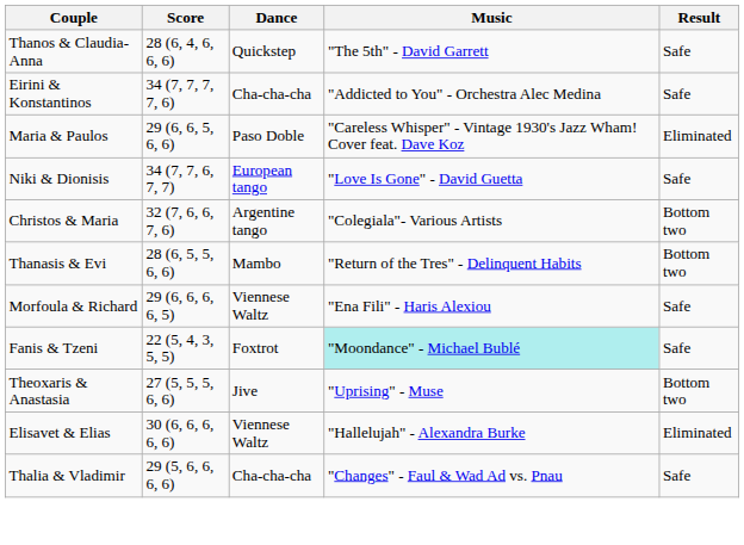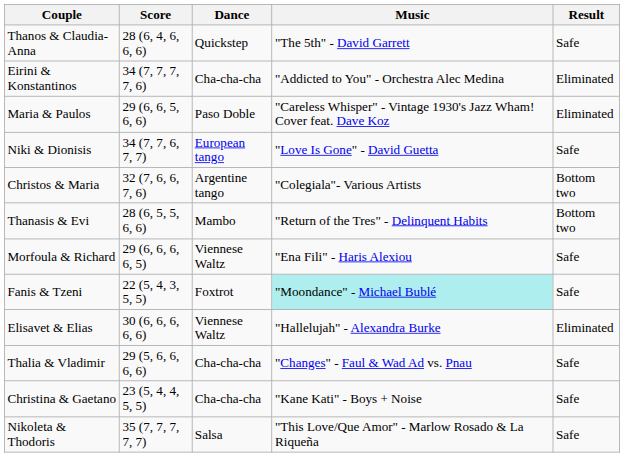 <table class="wikitable sortable" style="width:85%;">
 <tr>
 <th>Couple</th>
 <th>Score</th>
 <th>Dance</th>
 <th>Music</th>
 <th>Result</th>
 </tr>
 <tr>
 <td>Thanos & Claudia-Anna</td>
 <td>28 (6, 4, 6, 6, 6)</td>
 <td>Quickstep</td>
 <td>"The 5th" - <a href='#'>David Garrett</a></td>
 <td>Safe</td>
 </tr>
 <tr>
 <td>Eirini & Konstantinos</td>
 <td>34 (7, 7, 7, 7, 6)</td>
 <td>Cha-cha-cha</td>
 <td>"Addicted to You" - Orchestra Alec Medina</td>
-<td>Safe</td>
+<td>Eliminated</td>
 </tr>
 <tr>
 <td>Maria & Paulos</td>
 <td>29 (6, 6, 5, 6, 6)</td>
 <td>Paso Doble</td>
 <td>"Careless Whisper" - Vintage 1930's Jazz Wham! Cover feat. <a href='#'>Dave Koz</a></td>
 <td>Eliminated</td>
 </tr>
 <tr>
 <td>Niki & Dionisis</td>
 <td>34 (7, 7, 6, 7, 7)</td>
 <td><a href='#'>European tango</a></td>
 <td>"<a href='#'>Love Is Gone</a>" - <a href='#'>David Guetta</a></td>
 <td>Safe</td>
 </tr>
 <tr>
 <td>Christos & Maria</td>
 <td>32 (7, 6, 6, 7, 6)</td>
 <td>Argentine tango</td>
 <td>"Colegiala"- Various Artists</td>
 <td>Bottom two</td>
 </tr>
 <tr>
 <td>Thanasis & Evi</td>
 <td>28 (6, 5, 5, 6, 6)</td>
 <td>Mambo</td>
 <td>"Return of the Tres" - <a href='#'>Delinquent Habits</a></td>
 <td>Bottom two</td>
 </tr>
 <tr>
 <td>Morfoula & Richard</td>
 <td>29 (6, 6, 6, 6, 5)</td>
 <td>Viennese Waltz</td>
 <td>"Ena Fili" - <a href='#'>Haris Alexiou</a></td>
 <td>Safe</td>
 </tr>
 <tr>
 <td>Fanis & Tzeni</td>
 <td>22 (5, 4, 3, 5, 5)</td>
 <td>Foxtrot</td>
 <td style="background: paleturquoise;">"Moondance" - <a href='#'>Michael Bublé</a></td>
 <td>Safe</td>
 </tr>
 <tr>
-<td>Theoxaris & Anastasia</td>
-<td>27 (5, 5, 5, 6, 6)</td>
-<td>Jive</td>
-<td>"<a href='#'>Uprising</a>" - <a href='#'>Muse</a></td>
-<td>Bottom two</td>
-</tr>
-<tr>
 <td>Elisavet & Elias</td>
 <td>30 (6, 6, 6, 6, 6)</td>
 <td>Viennese Waltz</td>
 <td>"Hallelujah" - <a href='#'>Alexandra Burke</a></td>
 <td>Eliminated</td>
 </tr>
 <tr>
 <td>Thalia & Vladimir</td>
 <td>29 (5, 6, 6, 6, 6)</td>
 <td>Cha-cha-cha</td>
 <td>"<a href='#'>Changes</a>" - <a href='#'>Faul & Wad Ad</a> vs. <a href='#'>Pnau</a></td>
 <td>Safe</td>
 </tr>
+<tr>
+<td>Christina & Gaetano</td>
+<td>23 (5, 4, 4, 5, 5)</td>
+<td>Cha-cha-cha</td>
+<td>"Kane Kati" - Boys + Noise</td>
+<td>Safe</td>
+</tr>
+<tr>
+<td>Nikoleta & Thodoris</td>
+<td>35 (7, 7, 7, 7, 7)</td>
+<td>Salsa</td>
+<td>"This Love/Que Amor" - Marlow Rosado & La Riqueña</td>
+<td>Safe</td>
+</tr>
 </table>
